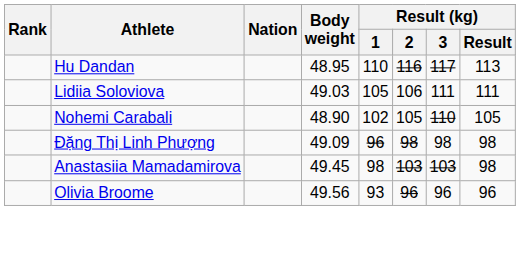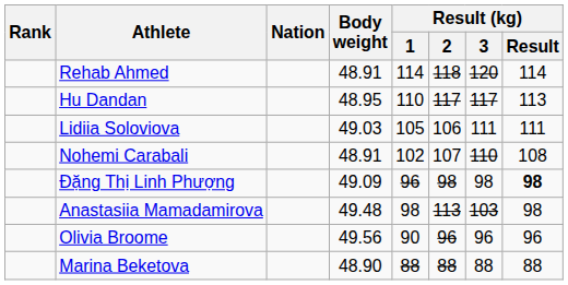 <table class="wikitable sortable" style="text-align:center;">
 <tr>
 <th rowspan=2>Rank</th>
 <th rowspan=2>Athlete</th>
 <th rowspan=2>Nation</th>
 <th rowspan=2>Body<br>weight</th>
 <th colspan=4>Result (kg)</th>
 </tr>
 <tr>
 <th>1</th>
 <th>2</th>
 <th>3</th>
 <th>Result</th>
 </tr>
 <tr>
 <td></td>
+<td align=left><a href='#'>Rehab Ahmed</a></td>
+<td align=left></td>
+<td>48.91</td>
+<td>114</td>
+<td><s>118</s></td>
+<td><s>120</s></td>
+<td>114</td>
+</tr>
+<tr>
+<td></td>
 <td align=left><a href='#'>Hu Dandan</a></td>
 <td align=left></td>
 <td>48.95</td>
 <td>110</td>
-<td><s>116</s></td>
+<td><s>117</s></td>
 <td><s>117</s></td>
 <td>113</td>
 </tr>
 <tr>
 <td></td>
 <td align=left><a href='#'>Lidiia Soloviova</a></td>
 <td align=left></td>
 <td>49.03</td>
 <td>105</td>
 <td>106</td>
 <td>111</td>
 <td>111</td>
 </tr>
 <tr>
 <td></td>
 <td align=left><a href='#'>Nohemi Carabali</a></td>
 <td align=left></td>
-<td>48.90</td>
+<td>48.91</td>
 <td>102</td>
-<td>105</td>
+<td>107</td>
 <td><s>110</s></td>
-<td>105</td>
+<td>108</td>
 </tr>
 <tr>
 <td></td>
 <td align=left><a href='#'>Đặng Thị Linh Phượng</a></td>
 <td align=left></td>
 <td>49.09</td>
 <td><s>96</s></td>
 <td><s>98</s></td>
 <td>98</td>
-<td>98</td>
+<td><strong>98</strong></td>
 </tr>
 <tr>
 <td></td>
 <td align=left><a href='#'>Anastasiia Mamadamirova</a></td>
 <td align=left></td>
-<td>49.45</td>
+<td>49.48</td>
 <td>98</td>
-<td><s>103</s></td>
+<td><s>113</s></td>
 <td><s>103</s></td>
 <td>98</td>
 </tr>
 <tr>
 <td></td>
 <td align=left><a href='#'>Olivia Broome</a></td>
 <td align=left></td>
 <td>49.56</td>
-<td>93</td>
+<td>90</td>
 <td><s>96</s></td>
 <td>96</td>
 <td>96</td>
 </tr>
+<tr>
+<td></td>
+<td align=left><a href='#'>Marina Beketova</a></td>
+<td align=left></td>
+<td>48.90</td>
+<td><s>88</s></td>
+<td><s>88</s></td>
+<td>88</td>
+<td>88</td>
+</tr>
 </table>
